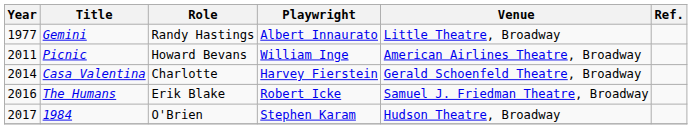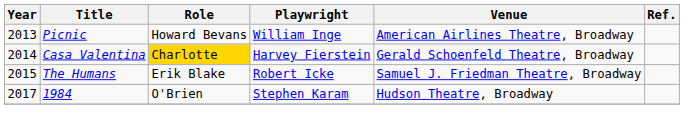 <table class="wikitable sortable">
 <tr>
 <th>Year</th>
 <th>Title</th>
 <th>Role</th>
 <th>Playwright</th>
 <th>Venue</th>
 <th class=unsortable>Ref.</th>
 </tr>
 <tr>
-<td>1977</td>
-<td><em><a href='#'>Gemini</a></em></td>
-<td>Randy Hastings</td>
-<td><a href='#'>Albert Innaurato</a></td>
-<td><a href='#'>Little Theatre</a>, Broadway</td>
-<td></td>
-</tr>
-<tr>
-<td>2011</td>
+<td>2013</td>
 <td><em><a href='#'>Picnic</a></em></td>
 <td>Howard Bevans</td>
 <td><a href='#'>William Inge</a></td>
 <td><a href='#'>American Airlines Theatre</a>, Broadway</td>
 <td></td>
 </tr>
 <tr>
 <td>2014</td>
 <td><em><a href='#'>Casa Valentina</a></em></td>
-<td>Charlotte</td>
+<td style="background: gold;">Charlotte</td>
 <td><a href='#'>Harvey Fierstein</a></td>
 <td><a href='#'>Gerald Schoenfeld Theatre</a>, Broadway</td>
 <td></td>
 </tr>
 <tr>
-<td>2016</td>
+<td>2015</td>
 <td><em><a href='#'>The Humans</a></em></td>
 <td>Erik Blake</td>
 <td><a href='#'>Robert Icke</a></td>
 <td><a href='#'>Samuel J. Friedman Theatre</a>, Broadway</td>
 <td></td>
 </tr>
 <tr>
 <td>2017</td>
 <td><em><a href='#'>1984</a></em></td>
 <td>O'Brien</td>
 <td><a href='#'>Stephen Karam</a></td>
 <td><a href='#'>Hudson Theatre</a>, Broadway</td>
 <td></td>
 </tr>
 <tr>
 </tr>
 </table>
